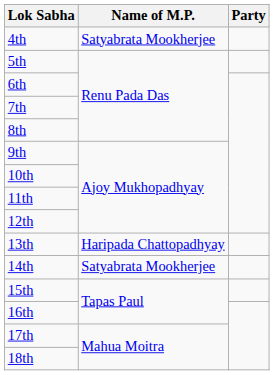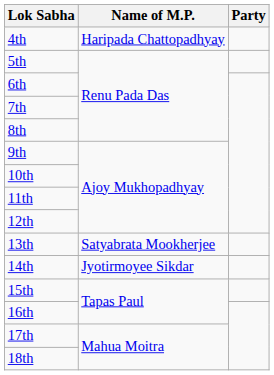 <table class="wikitable sortable">
 <tr>
 <th>Lok Sabha</th>
 <th>Name of M.P.</th>
 <th colspan=2>Party</th>
 </tr>
 <tr>
 <td><a href='#'>4th</a></td>
-<td><a href='#'>Satyabrata Mookherjee</a></td>
+<td><a href='#'>Haripada Chattopadhyay</a></td>
 <td></td>
 </tr>
 <tr>
 <td><a href='#'>5th</a></td>
 <td rowspan="4"><a href='#'>Renu Pada Das</a></td>
 <td></td>
 </tr>
 <tr>
 <td><a href='#'>6th</a></td>
 </tr>
 <tr>
 <td><a href='#'>7th</a></td>
 </tr>
 <tr>
 <td><a href='#'>8th</a></td>
 </tr>
 <tr>
 <td><a href='#'>9th</a></td>
 <td rowspan="4"><a href='#'>Ajoy Mukhopadhyay</a></td>
 </tr>
 <tr>
 <td><a href='#'>10th</a></td>
 </tr>
 <tr>
 <td><a href='#'>11th</a></td>
 </tr>
 <tr>
 <td><a href='#'>12th</a></td>
 </tr>
 <tr>
 <td><a href='#'>13th</a></td>
-<td><a href='#'>Haripada Chattopadhyay</a></td>
+<td><a href='#'>Satyabrata Mookherjee</a></td>
 <td></td>
 </tr>
 <tr>
 <td><a href='#'>14th</a></td>
-<td><a href='#'>Satyabrata Mookherjee</a></td>
+<td><a href='#'>Jyotirmoyee Sikdar</a></td>
 <td></td>
 </tr>
 <tr>
 <td><a href='#'>15th</a></td>
 <td rowspan="2"><a href='#'>Tapas Paul</a></td>
 <td></td>
 </tr>
 <tr>
 <td><a href='#'>16th</a></td>
 </tr>
 <tr>
 <td><a href='#'>17th</a></td>
 <td rowspan="2"><a href='#'>Mahua Moitra</a></td>
 </tr>
 <tr>
 <td><a href='#'>18th</a></td>
 </tr>
 </table>
